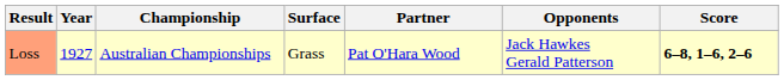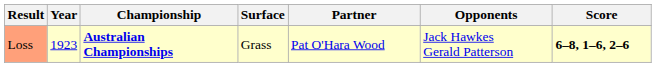 <table class="sortable wikitable">
 <tr>
 <th style="width:40px">Result</th>
 <th style="width:30px">Year</th>
 <th style="width:180px">Championship</th>
 <th style="width:50px">Surface</th>
 <th style="width:150px">Partner</th>
 <th style="width:150px">Opponents</th>
 <th style="width:110px" class="unsortable">Score</th>
 </tr>
 <tr style="background:#ffc;">
 <td style="background:#ffa07a;">Loss</td>
-<td><a href='#'>1927</a></td>
-<td><a href='#'>Australian Championships</a></td>
+<td><a href='#'>1923</a></td>
+<td><strong><a href='#'>Australian Championships</a></strong></td>
 <td>Grass</td>
 <td> <a href='#'>Pat O'Hara Wood</a></td>
 <td> <a href='#'>Jack Hawkes</a><br> <a href='#'>Gerald Patterson</a></td>
 <td><strong>6–8, 1–6, 2–6</strong></td>
 </tr>
 </table>
